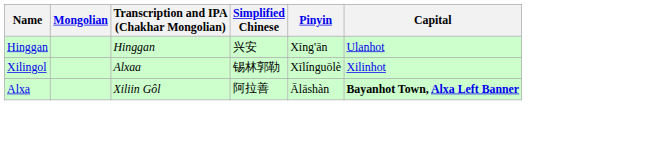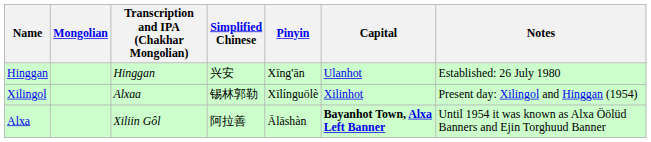 <table class="wikitable sortable"  style="font-size:100%;">
 <tr>
 <th>Name</th>
 <th><a href='#'>Mongolian</a></th>
 <th>Transcription and IPA<br>(Chakhar Mongolian)</th>
 <th><a href='#'>Simplified</a><br>Chinese</th>
 <th><a href='#'>Pinyin</a></th>
 <th>Capital</th>
+<th>Notes</th>
 </tr>
 <tr bgcolor=#CCFFCC>
 <td><a href='#'>Hinggan</a></td>
 <td></td>
 <td><em>Hinggan</em> </td>
 <td>兴安</td>
 <td>Xīng'ān</td>
 <td><a href='#'>Ulanhot</a></td>
+<td>Established: 26 July 1980</td>
 </tr>
 <tr bgcolor=#CCFFCC>
 <td><a href='#'>Xilingol</a></td>
 <td></td>
 <td><em>Alxaa</em></td>
 <td>锡林郭勒</td>
 <td>Xīlínguōlè</td>
 <td><a href='#'>Xilinhot</a></td>
+<td>Present day: <a href='#'>Xilingol</a> and <a href='#'>Hinggan</a> (1954)</td>
 </tr>
 <tr bgcolor=#CCFFCC>
 <td><a href='#'>Alxa</a></td>
 <td></td>
 <td><em>Xiliin Gôl</em></td>
 <td>阿拉善</td>
 <td>Ālāshàn</td>
 <td><strong>Bayanhot Town, <a href='#'>Alxa Left Banner</a></strong></td>
+<td>Until 1954 it was known as Alxa Öölüd Banners and Ejin Torghuud Banner</td>
 </tr>
 </table>
